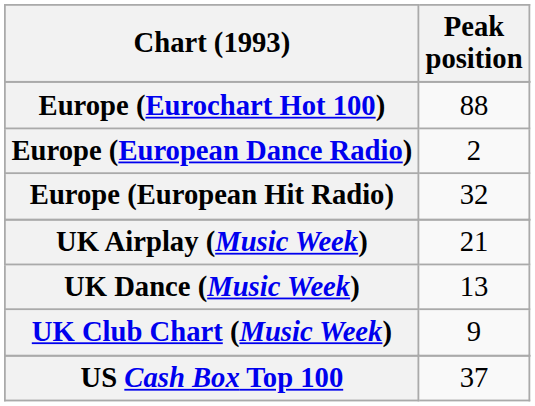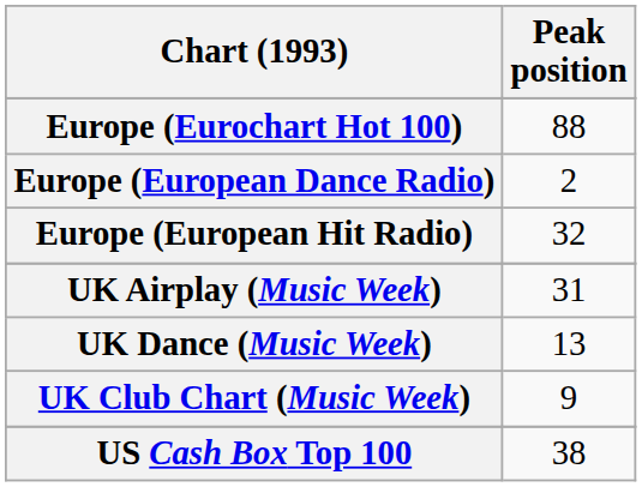 <table class="wikitable sortable plainrowheaders" style="text-align:center">
 <tr>
 <th>Chart (1993)</th>
 <th>Peak<br>position</th>
 </tr>
 <tr>
 </tr>
 <tr>
 <th scope="row">Europe (<a href='#'>Eurochart Hot 100</a>)</th>
 <td>88</td>
 </tr>
 <tr>
 <th scope="row">Europe (<a href='#'>European Dance Radio</a>)</th>
 <td>2</td>
 </tr>
 <tr>
 <th scope="row">Europe (European Hit Radio)</th>
 <td>32</td>
 </tr>
 <tr>
 </tr>
 <tr>
 </tr>
 <tr>
 </tr>
 <tr>
 <th scope="row">UK Airplay (<em><a href='#'>Music Week</a></em>)</th>
-<td>21</td>
+<td>31</td>
 </tr>
 <tr>
 <th scope="row">UK Dance (<em><a href='#'>Music Week</a></em>)</th>
 <td>13</td>
 </tr>
 <tr>
 <th scope="row"><a href='#'>UK Club Chart</a> (<em><a href='#'>Music Week</a></em>)</th>
 <td>9</td>
 </tr>
 <tr>
 </tr>
 <tr>
 </tr>
 <tr>
 </tr>
 <tr>
 </tr>
 <tr>
 </tr>
 <tr>
 </tr>
 <tr>
 <th scope="row">US <a href='#'><em>Cash Box</em> Top 100</a></th>
-<td>37</td>
+<td>38</td>
 </tr>
 </table>
